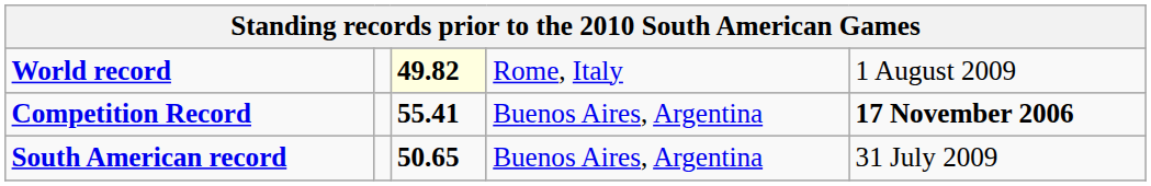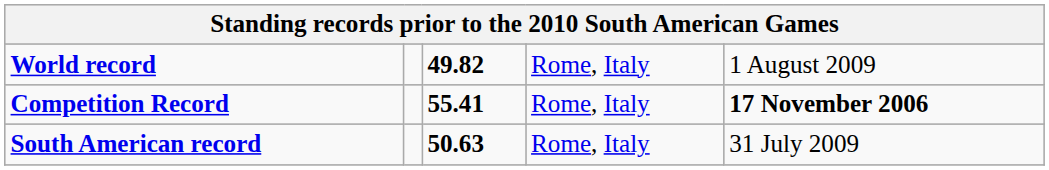 <table class="wikitable" width=75%>
 <tr>
 <th colspan="5">Standing records prior to the 2010 South American Games</th>
 </tr>
 <tr>
 <td><strong><a href='#'>World record</a></strong></td>
 <td></td>
-<td style="background: lightyellow;"><strong>49.82</strong></td>
+<td><strong>49.82</strong></td>
 <td><a href='#'>Rome</a>, <a href='#'>Italy</a></td>
 <td>1 August 2009</td>
 </tr>
 <tr>
 <td><strong><a href='#'>Competition Record</a></strong></td>
 <td></td>
 <td><strong>55.41</strong></td>
-<td><a href='#'>Buenos Aires</a>, <a href='#'>Argentina</a></td>
+<td><a href='#'>Rome</a>, <a href='#'>Italy</a></td>
 <td><strong>17 November 2006</strong></td>
 </tr>
 <tr>
 <td><strong><a href='#'>South American record</a></strong></td>
 <td></td>
-<td><strong>50.65</strong></td>
-<td><a href='#'>Buenos Aires</a>, <a href='#'>Argentina</a></td>
+<td><strong>50.63</strong></td>
+<td><a href='#'>Rome</a>, <a href='#'>Italy</a></td>
 <td>31 July 2009</td>
 </tr>
 </table>
